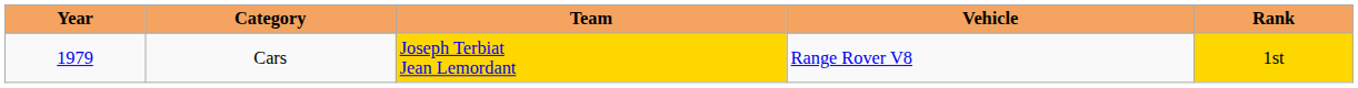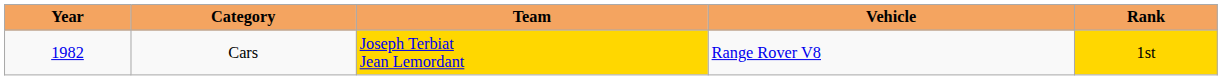 <table class="wikitable" width=60% style="font-size: 100%;">
 <tr>
 <th style="background:sandybrown">Year</th>
 <th style="background:sandybrown">Category</th>
 <th style="background:sandybrown">Team</th>
 <th style="background:sandybrown">Vehicle</th>
 <th style="background:sandybrown">Rank</th>
 </tr>
 <tr>
-<td align=center><a href='#'>1979</a></td>
+<td align=center><a href='#'>1982</a></td>
 <td align=center>Cars</td>
 <td style="background: gold;"> <a href='#'>Joseph Terbiat</a> <br>  <a href='#'>Jean Lemordant</a></td>
 <td><a href='#'>Range Rover V8</a></td>
 <td align=center bgcolor=gold>1st</td>
 </tr>
 </table>
